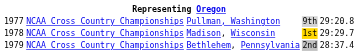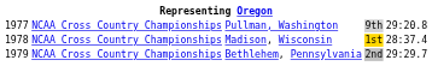 <table>
 <tr>
 <th colspan=5>Representing <a href='#'>Oregon</a></th>
 </tr>
 <tr>
 <td>1977</td>
 <td><a href='#'>NCAA Cross Country Championships</a></td>
 <td><a href='#'>Pullman, Washington</a></td>
 <td style="background: lightgrey;">9th</td>
 <td>29:20.8</td>
 </tr>
 <tr>
 <td>1978</td>
 <td><a href='#'>NCAA Cross Country Championships</a></td>
 <td><a href='#'>Madison</a>, <a href='#'>Wisconsin</a></td>
 <td bgcolor=gold>1st</td>
-<td>29:29.7</td>
+<td>28:37.4</td>
 </tr>
 <tr>
 <td>1979</td>
 <td><a href='#'>NCAA Cross Country Championships</a></td>
 <td><a href='#'>Bethlehem</a>, <a href='#'>Pennsylvania</a></td>
 <td bgcolor=silver>2nd</td>
-<td>28:37.4</td>
+<td>29:29.7</td>
 </tr>
 </table>
